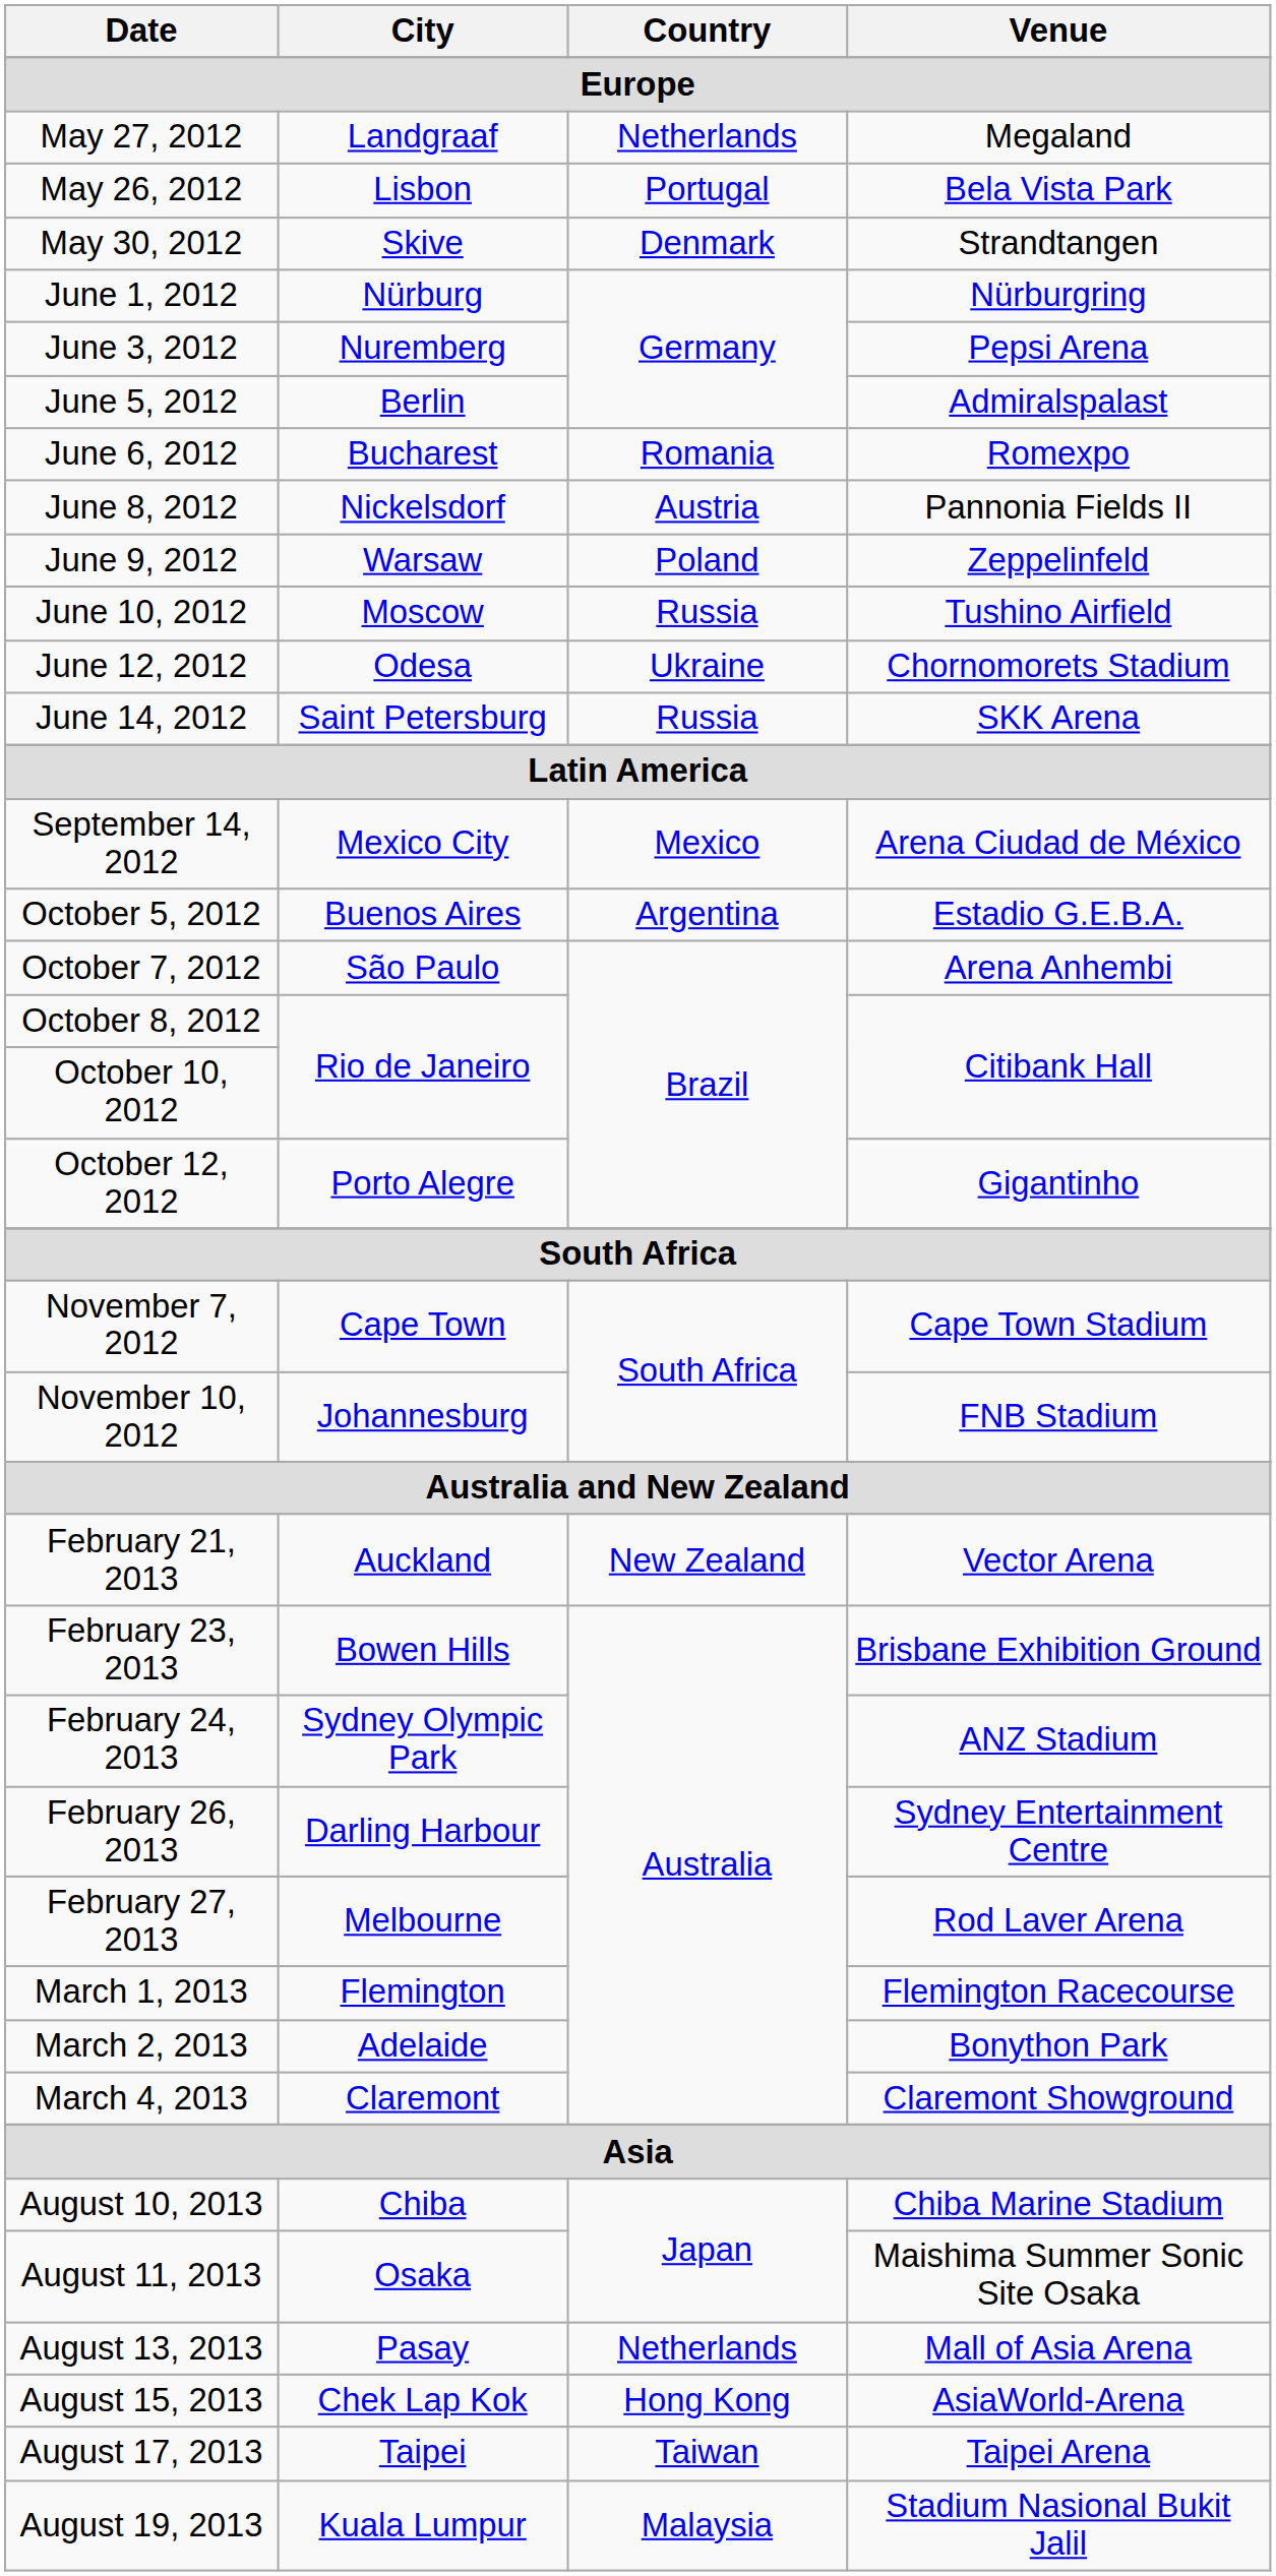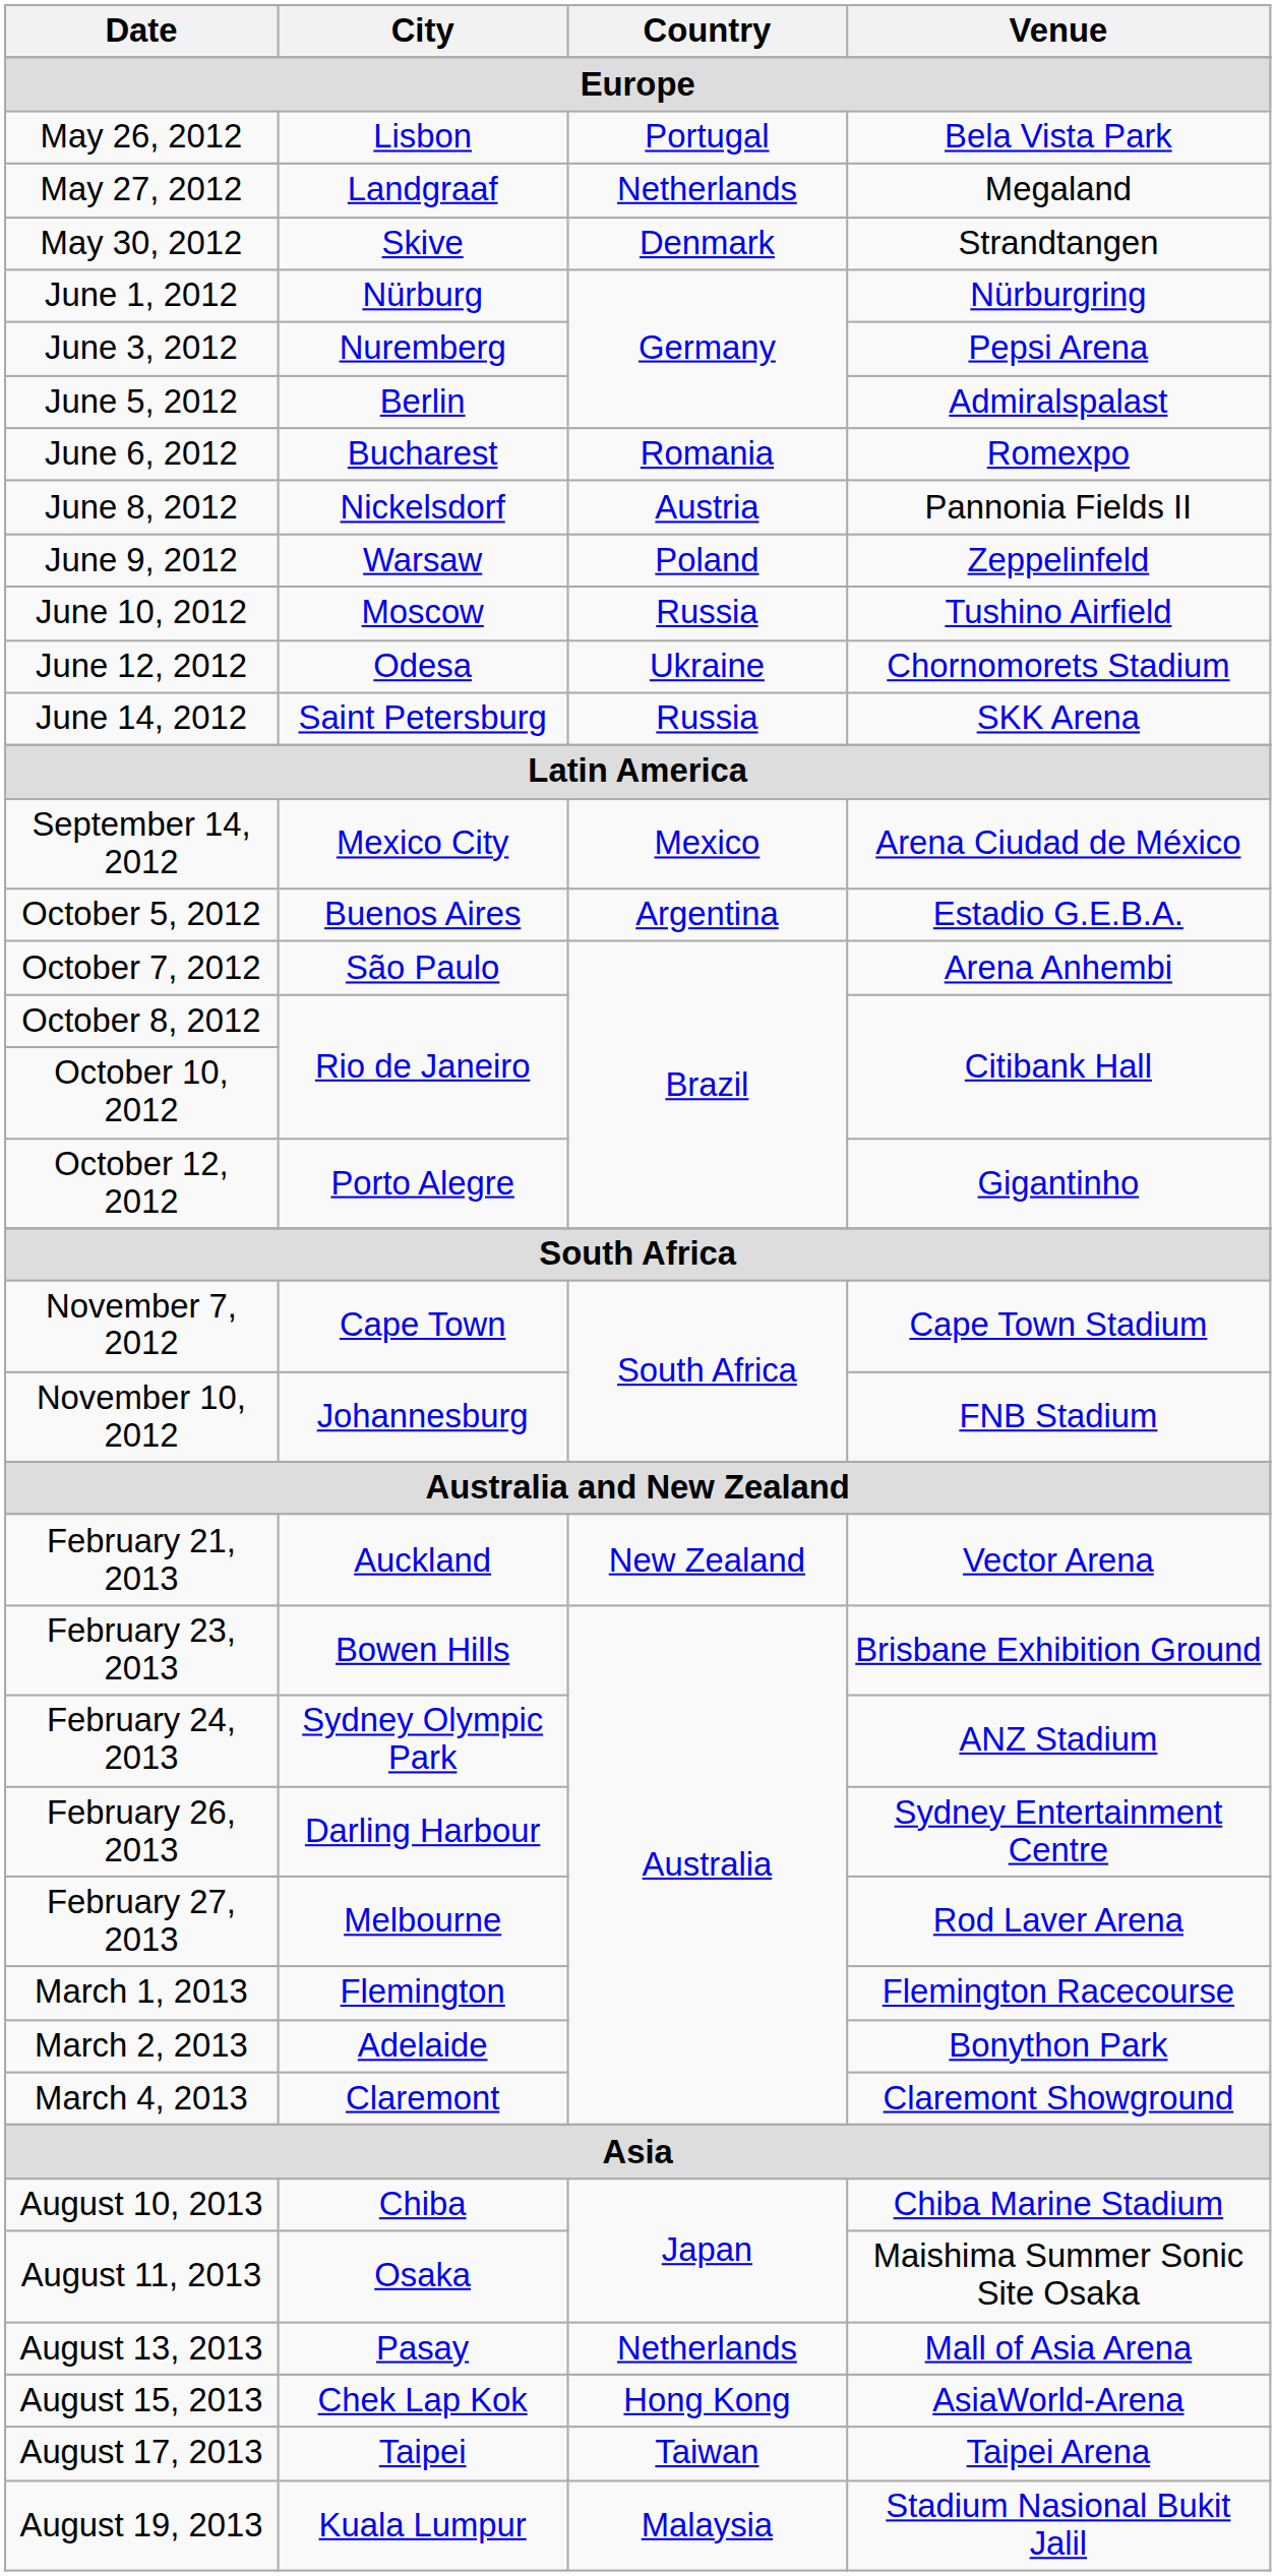 <table class="wikitable" style="text-align:center;">
 <tr>
 <th width="150" scope="col">Date</th>
 <th width="150" scope="col">City</th>
 <th width="150" scope="col">Country</th>
 <th width="250" scope="col">Venue</th>
 </tr>
 <tr>
 </tr>
 <tr bgcolor="#DDDDDD">
 <td colspan="4"><strong>Europe</strong></td>
 </tr>
 <tr>
+<td>May 26, 2012</td>
+<td><a href='#'>Lisbon</a></td>
+<td><a href='#'>Portugal</a></td>
+<td><a href='#'>Bela Vista Park</a></td>
+</tr>
+<tr>
 <td>May 27, 2012</td>
 <td><a href='#'>Landgraaf</a></td>
 <td><a href='#'>Netherlands</a></td>
 <td>Megaland</td>
-</tr>
-<tr>
-<td>May 26, 2012</td>
-<td><a href='#'>Lisbon</a></td>
-<td><a href='#'>Portugal</a></td>
-<td><a href='#'>Bela Vista Park</a></td>
 </tr>
 <tr>
 <td>May 30, 2012</td>
 <td><a href='#'>Skive</a></td>
 <td><a href='#'>Denmark</a></td>
 <td>Strandtangen</td>
 </tr>
 <tr>
 <td>June 1, 2012</td>
 <td><a href='#'>Nürburg</a></td>
 <td rowspan="3"><a href='#'>Germany</a></td>
 <td><a href='#'>Nürburgring</a></td>
 </tr>
 <tr>
 <td>June 3, 2012</td>
 <td><a href='#'>Nuremberg</a></td>
 <td><a href='#'>Pepsi Arena</a></td>
 </tr>
 <tr>
 <td>June 5, 2012</td>
 <td><a href='#'>Berlin</a></td>
 <td><a href='#'>Admiralspalast</a></td>
 </tr>
 <tr>
 <td>June 6, 2012</td>
 <td><a href='#'>Bucharest</a></td>
 <td><a href='#'>Romania</a></td>
 <td><a href='#'>Romexpo</a></td>
 </tr>
 <tr>
 <td>June 8, 2012</td>
 <td><a href='#'>Nickelsdorf</a></td>
 <td><a href='#'>Austria</a></td>
 <td>Pannonia Fields II</td>
 </tr>
 <tr>
 <td>June 9, 2012</td>
 <td><a href='#'>Warsaw</a></td>
 <td><a href='#'>Poland</a></td>
 <td><a href='#'>Zeppelinfeld</a></td>
 </tr>
 <tr>
 <td>June 10, 2012</td>
 <td><a href='#'>Moscow</a></td>
 <td><a href='#'>Russia</a></td>
 <td><a href='#'>Tushino Airfield</a></td>
 </tr>
 <tr>
 <td>June 12, 2012</td>
 <td><a href='#'>Odesa</a></td>
 <td><a href='#'>Ukraine</a></td>
 <td><a href='#'>Chornomorets Stadium</a></td>
 </tr>
 <tr>
 <td>June 14, 2012</td>
 <td><a href='#'>Saint Petersburg</a></td>
 <td><a href='#'>Russia</a></td>
 <td><a href='#'>SKK Arena</a></td>
 </tr>
 <tr>
 </tr>
 <tr bgcolor="#DDDDDD">
 <td colspan="4"><strong>Latin America</strong></td>
 </tr>
 <tr>
 <td>September 14, 2012</td>
 <td><a href='#'>Mexico City</a></td>
 <td><a href='#'>Mexico</a></td>
 <td><a href='#'>Arena Ciudad de México</a></td>
 </tr>
 <tr>
 <td>October 5, 2012</td>
 <td><a href='#'>Buenos Aires</a></td>
 <td><a href='#'>Argentina</a></td>
 <td><a href='#'>Estadio G.E.B.A.</a></td>
 </tr>
 <tr>
 <td>October 7, 2012</td>
 <td><a href='#'>São Paulo</a></td>
 <td rowspan="4"><a href='#'>Brazil</a></td>
 <td><a href='#'>Arena Anhembi</a></td>
 </tr>
 <tr>
 <td>October 8, 2012</td>
 <td rowspan="2"><a href='#'>Rio de Janeiro</a></td>
 <td rowspan="2"><a href='#'>Citibank Hall</a></td>
 </tr>
 <tr>
 <td>October 10, 2012</td>
 </tr>
 <tr>
 <td>October 12, 2012</td>
 <td><a href='#'>Porto Alegre</a></td>
 <td><a href='#'>Gigantinho</a></td>
 </tr>
 <tr>
 </tr>
 <tr bgcolor="#DDDDDD">
 <td colspan="4"><strong>South Africa</strong></td>
 </tr>
 <tr>
 <td>November 7, 2012</td>
 <td><a href='#'>Cape Town</a></td>
 <td rowspan="2"><a href='#'>South Africa</a></td>
 <td><a href='#'>Cape Town Stadium</a></td>
 </tr>
 <tr>
 <td>November 10, 2012</td>
 <td><a href='#'>Johannesburg</a></td>
 <td><a href='#'>FNB Stadium</a></td>
 </tr>
 <tr>
 </tr>
 <tr>
 </tr>
 <tr bgcolor="#DDDDDD">
 <td colspan="4"><strong>Australia and New Zealand</strong></td>
 </tr>
 <tr>
 <td>February 21, 2013</td>
 <td><a href='#'>Auckland</a></td>
 <td><a href='#'>New Zealand</a></td>
 <td><a href='#'>Vector Arena</a></td>
 </tr>
 <tr>
 <td>February 23, 2013</td>
 <td><a href='#'>Bowen Hills</a></td>
 <td rowspan="7"><a href='#'>Australia</a></td>
 <td><a href='#'>Brisbane Exhibition Ground</a></td>
 </tr>
 <tr>
 <td>February 24, 2013</td>
 <td><a href='#'>Sydney Olympic Park</a></td>
 <td><a href='#'>ANZ Stadium</a></td>
 </tr>
 <tr>
 <td>February 26, 2013</td>
 <td><a href='#'>Darling Harbour</a></td>
 <td><a href='#'>Sydney Entertainment Centre</a></td>
 </tr>
 <tr>
 <td>February 27, 2013</td>
 <td><a href='#'>Melbourne</a></td>
 <td><a href='#'>Rod Laver Arena</a></td>
 </tr>
 <tr>
 <td>March 1, 2013</td>
 <td><a href='#'>Flemington</a></td>
 <td><a href='#'>Flemington Racecourse</a></td>
 </tr>
 <tr>
 <td>March 2, 2013</td>
 <td><a href='#'>Adelaide</a></td>
 <td><a href='#'>Bonython Park</a></td>
 </tr>
 <tr>
 <td>March 4, 2013</td>
 <td><a href='#'>Claremont</a></td>
 <td><a href='#'>Claremont Showground</a></td>
 </tr>
 <tr>
 </tr>
 <tr bgcolor="#DDDDDD">
 <td colspan="4"><strong>Asia</strong></td>
 </tr>
 <tr>
 <td>August 10, 2013</td>
 <td><a href='#'>Chiba</a></td>
 <td rowspan="2"><a href='#'>Japan</a></td>
 <td><a href='#'>Chiba Marine Stadium</a></td>
 </tr>
 <tr>
 <td>August 11, 2013</td>
 <td><a href='#'>Osaka</a></td>
 <td>Maishima Summer Sonic Site Osaka</td>
 </tr>
 <tr>
 <td>August 13, 2013</td>
 <td><a href='#'>Pasay</a></td>
 <td><a href='#'>Netherlands</a></td>
 <td><a href='#'>Mall of Asia Arena</a></td>
 </tr>
 <tr>
 <td>August 15, 2013</td>
 <td><a href='#'>Chek Lap Kok</a></td>
 <td><a href='#'>Hong Kong</a></td>
 <td><a href='#'>AsiaWorld-Arena</a></td>
 </tr>
 <tr>
 <td>August 17, 2013</td>
 <td><a href='#'>Taipei</a></td>
 <td><a href='#'>Taiwan</a></td>
 <td><a href='#'>Taipei Arena</a></td>
 </tr>
 <tr>
 <td>August 19, 2013</td>
 <td><a href='#'>Kuala Lumpur</a></td>
 <td><a href='#'>Malaysia</a></td>
 <td><a href='#'>Stadium Nasional Bukit Jalil</a></td>
 </tr>
 </table>
